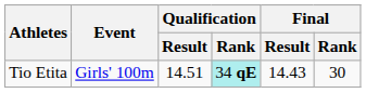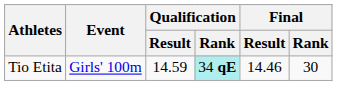 <table class="wikitable" border="1" style="font-size:90%">
 <tr>
 <th rowspan=2>Athletes</th>
 <th rowspan=2>Event</th>
 <th colspan=2>Qualification</th>
 <th colspan=2>Final</th>
 </tr>
 <tr>
 <th>Result</th>
 <th>Rank</th>
 <th>Result</th>
 <th>Rank</th>
 </tr>
 <tr>
 <td>Tio Etita</td>
 <td><a href='#'>Girls' 100m</a></td>
-<td align=center>14.51</td>
+<td align=center>14.59</td>
 <td align=center style="background: paleturquoise;">34 <strong>qE</strong></td>
-<td align=center>14.43</td>
+<td align=center>14.46</td>
 <td align=center>30</td>
 </tr>
 </table>
